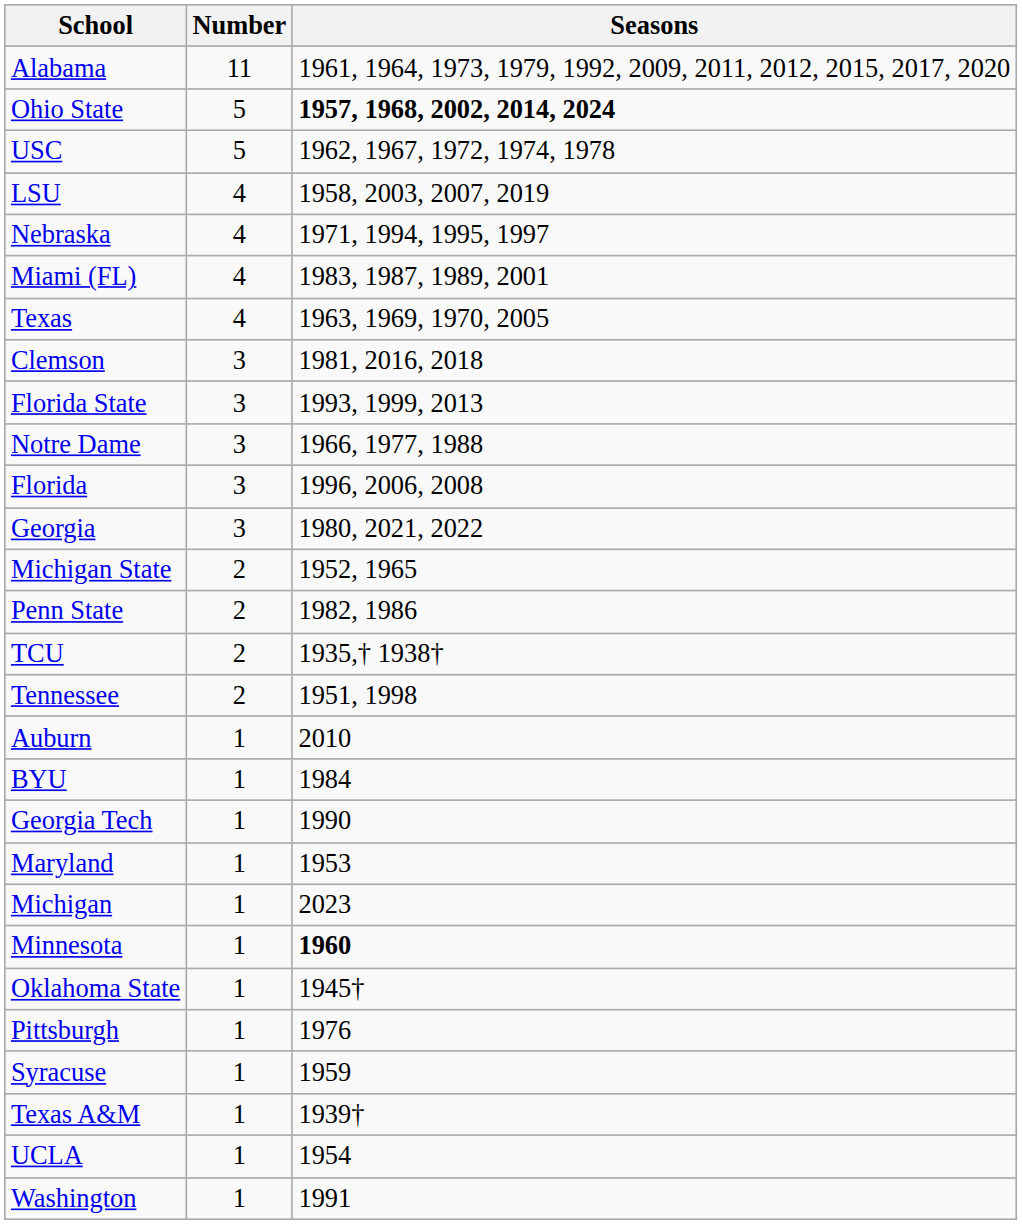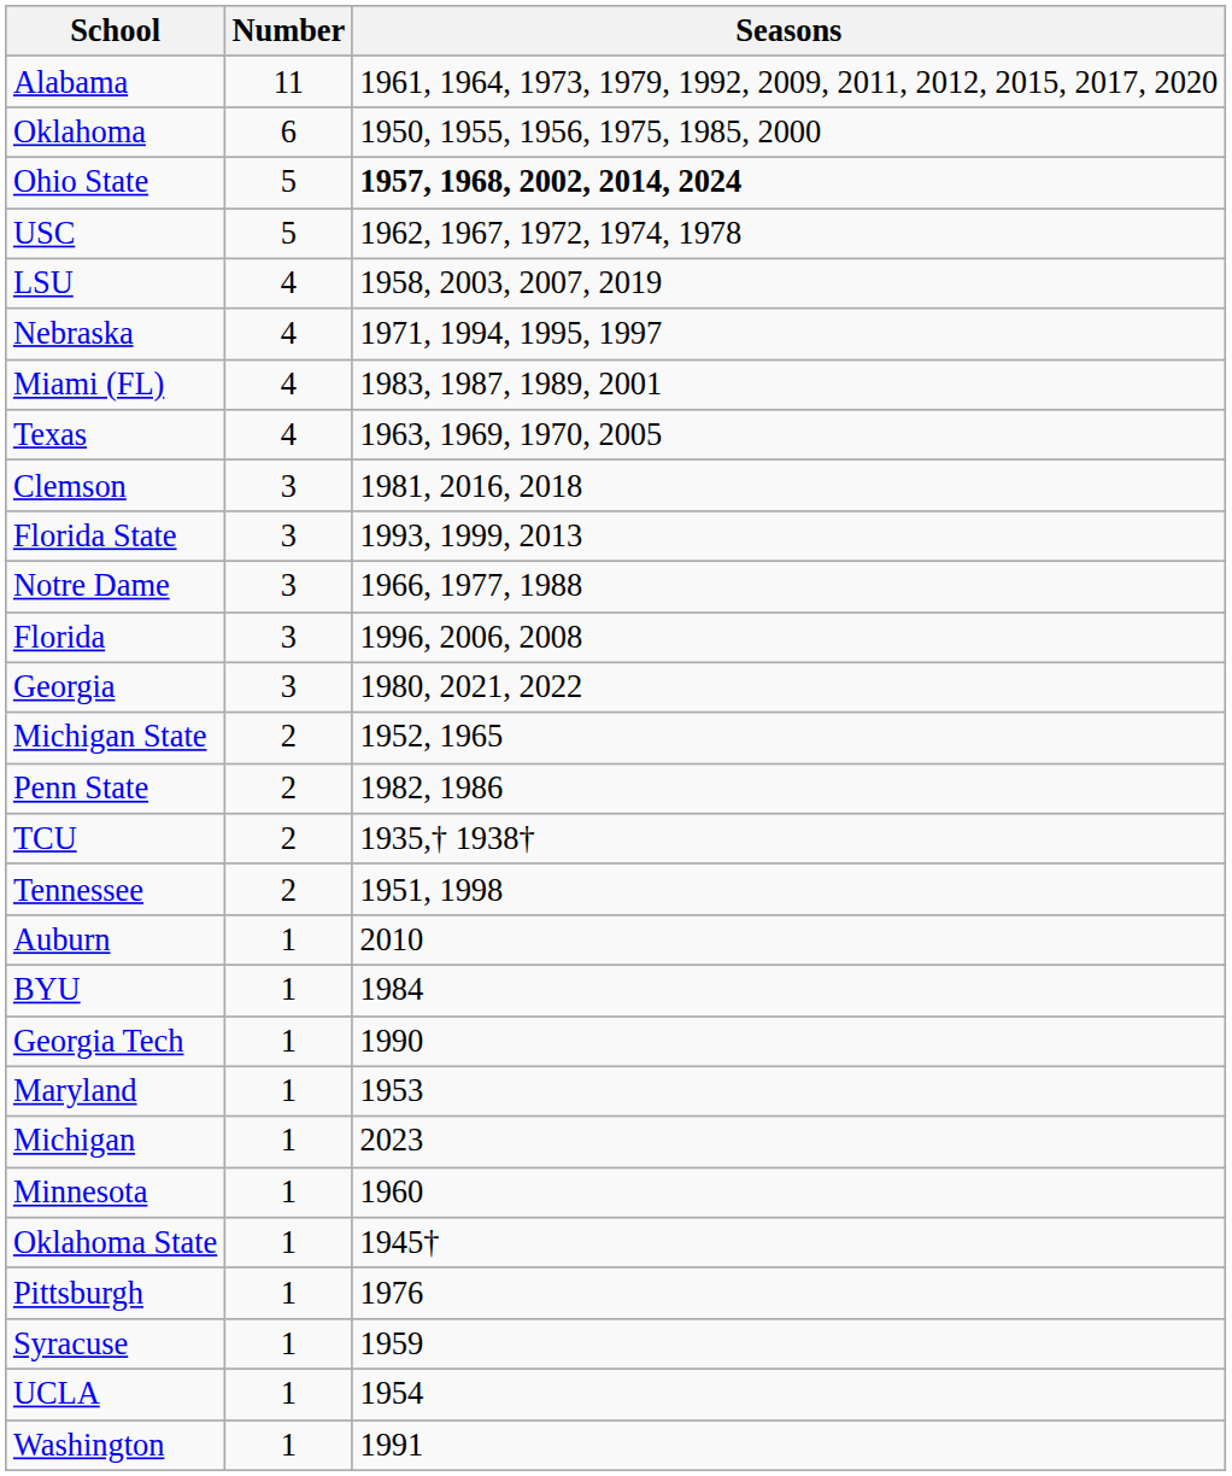 <table class="wikitable sortable">
 <tr>
 <th>School</th>
 <th>Number</th>
 <th>Seasons</th>
 </tr>
 <tr>
 <td><a href='#'>Alabama</a></td>
 <td align=center>11</td>
 <td>1961, 1964, 1973, 1979, 1992, 2009, 2011, 2012, 2015, 2017, 2020</td>
+</tr>
+<tr>
+<td><a href='#'>Oklahoma</a></td>
+<td align=center>6</td>
+<td>1950, 1955, 1956, 1975, 1985, 2000</td>
 </tr>
 <tr>
 <td><a href='#'>Ohio State</a></td>
 <td align=center>5</td>
 <td><strong>1957, 1968, 2002, 2014, 2024</strong></td>
 </tr>
 <tr>
 <td><a href='#'>USC</a></td>
 <td align=center>5</td>
 <td>1962, 1967, 1972, 1974, 1978</td>
 </tr>
 <tr>
 <td><a href='#'>LSU</a></td>
 <td align=center>4</td>
 <td>1958, 2003, 2007, 2019</td>
 </tr>
 <tr>
 <td><a href='#'>Nebraska</a></td>
 <td align=center>4</td>
 <td>1971, 1994, 1995, 1997</td>
 </tr>
 <tr>
 <td><a href='#'>Miami (FL)</a></td>
 <td align=center>4</td>
 <td>1983, 1987, 1989, 2001</td>
 </tr>
 <tr>
 <td><a href='#'>Texas</a></td>
 <td align=center>4</td>
 <td>1963, 1969, 1970, 2005</td>
 </tr>
 <tr>
 <td><a href='#'>Clemson</a></td>
 <td align=center>3</td>
 <td>1981, 2016, 2018</td>
 </tr>
 <tr>
 <td><a href='#'>Florida State</a></td>
 <td align=center>3</td>
 <td>1993, 1999, 2013</td>
 </tr>
 <tr>
 <td><a href='#'>Notre Dame</a></td>
 <td align=center>3</td>
 <td>1966, 1977, 1988</td>
 </tr>
 <tr>
 <td><a href='#'>Florida</a></td>
 <td align=center>3</td>
 <td>1996, 2006, 2008</td>
 </tr>
 <tr>
 <td><a href='#'>Georgia</a></td>
 <td align=center>3</td>
 <td>1980, 2021, 2022</td>
 </tr>
 <tr>
 <td><a href='#'>Michigan State</a></td>
 <td align=center>2</td>
 <td>1952, 1965</td>
 </tr>
 <tr>
 <td><a href='#'>Penn State</a></td>
 <td align=center>2</td>
 <td>1982, 1986</td>
 </tr>
 <tr>
 <td><a href='#'>TCU</a></td>
 <td align=center>2</td>
 <td>1935,† 1938†</td>
 </tr>
 <tr>
 <td><a href='#'>Tennessee</a></td>
 <td align=center>2</td>
 <td>1951, 1998</td>
 </tr>
 <tr>
 <td><a href='#'>Auburn</a></td>
 <td align=center>1</td>
 <td>2010</td>
 </tr>
 <tr>
 <td><a href='#'>BYU</a></td>
 <td align=center>1</td>
 <td>1984</td>
 </tr>
 <tr>
 <td><a href='#'>Georgia Tech</a></td>
 <td align=center>1</td>
 <td>1990</td>
 </tr>
 <tr>
 <td><a href='#'>Maryland</a></td>
 <td align=center>1</td>
 <td>1953</td>
 </tr>
 <tr>
 <td><a href='#'>Michigan</a></td>
 <td align=center>1</td>
 <td>2023</td>
 </tr>
 <tr>
 <td><a href='#'>Minnesota</a></td>
 <td align=center>1</td>
-<td><strong>1960</strong></td>
+<td>1960</td>
 </tr>
 <tr>
 <td><a href='#'>Oklahoma State</a></td>
 <td align=center>1</td>
 <td>1945†</td>
 </tr>
 <tr>
 <td><a href='#'>Pittsburgh</a></td>
 <td align=center>1</td>
 <td>1976</td>
 </tr>
 <tr>
 <td><a href='#'>Syracuse</a></td>
 <td align=center>1</td>
 <td>1959</td>
 </tr>
 <tr>
-<td><a href='#'>Texas A&M</a></td>
-<td align=center>1</td>
-<td>1939†</td>
-</tr>
-<tr>
 <td><a href='#'>UCLA</a></td>
 <td align=center>1</td>
 <td>1954</td>
 </tr>
 <tr>
 <td><a href='#'>Washington</a></td>
 <td align=center>1</td>
 <td>1991</td>
 </tr>
 </table>
